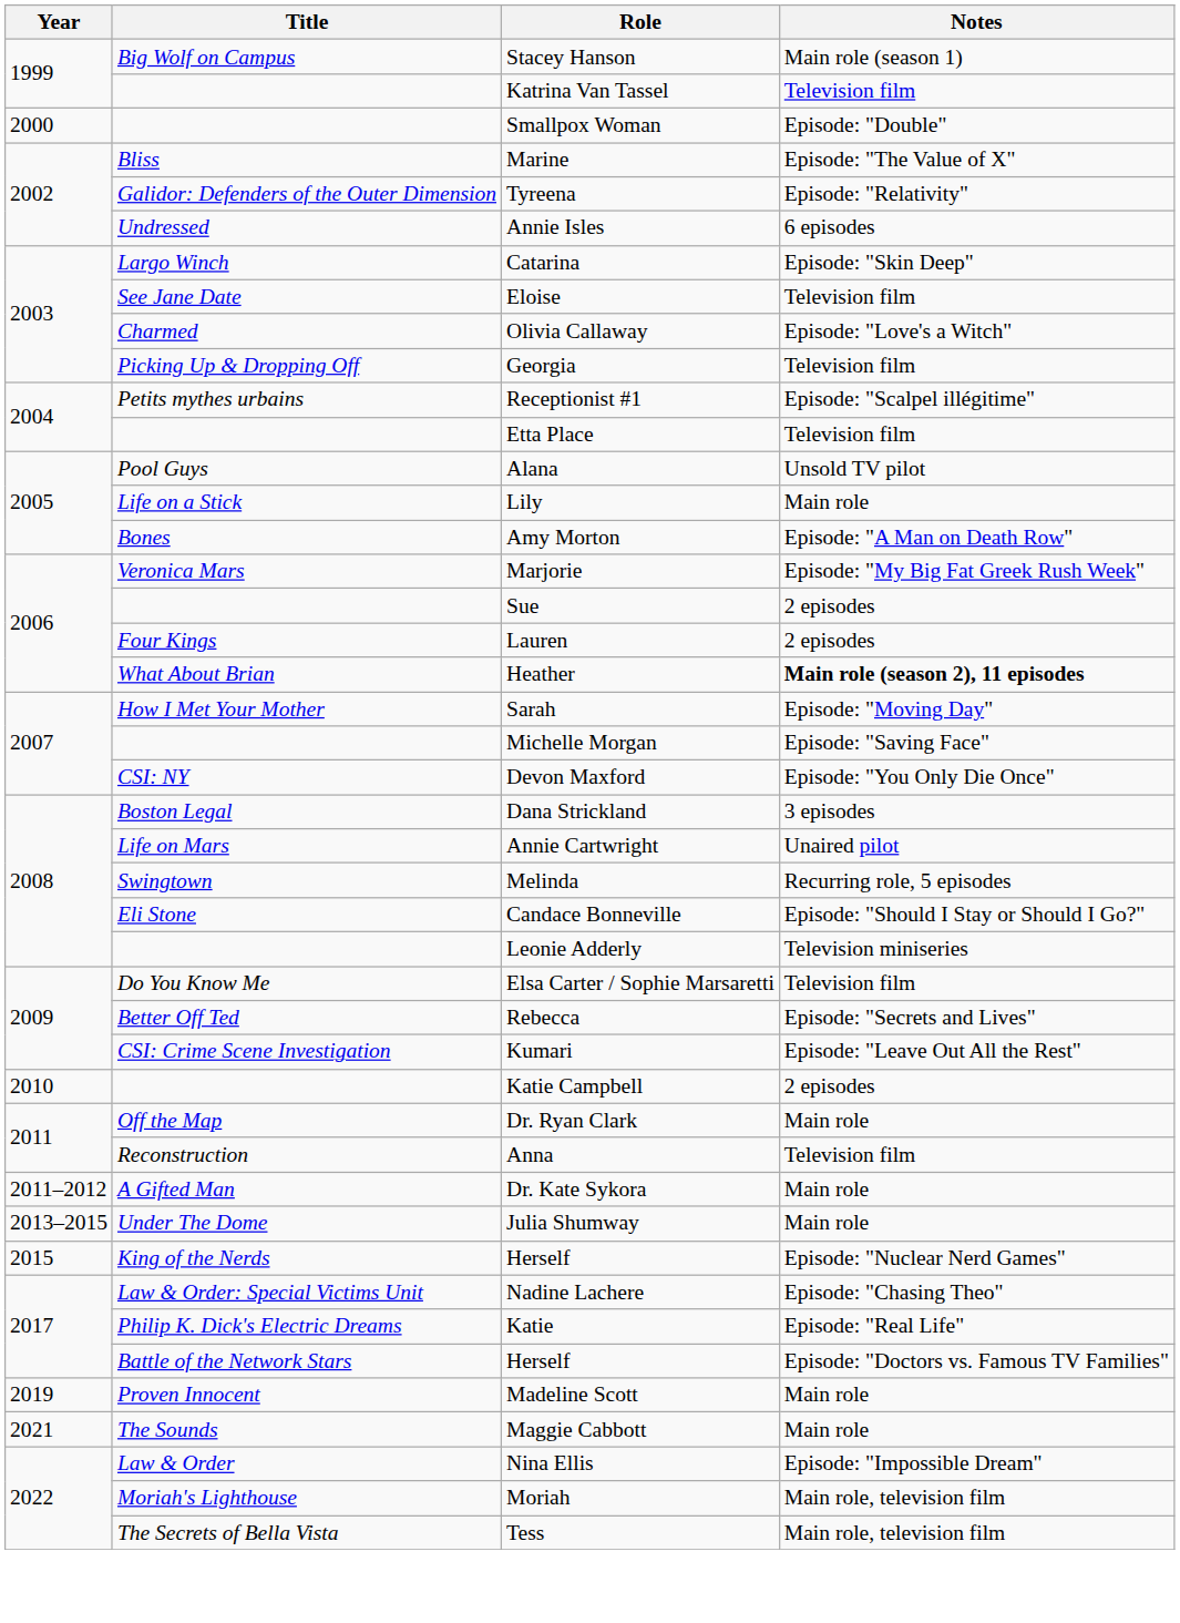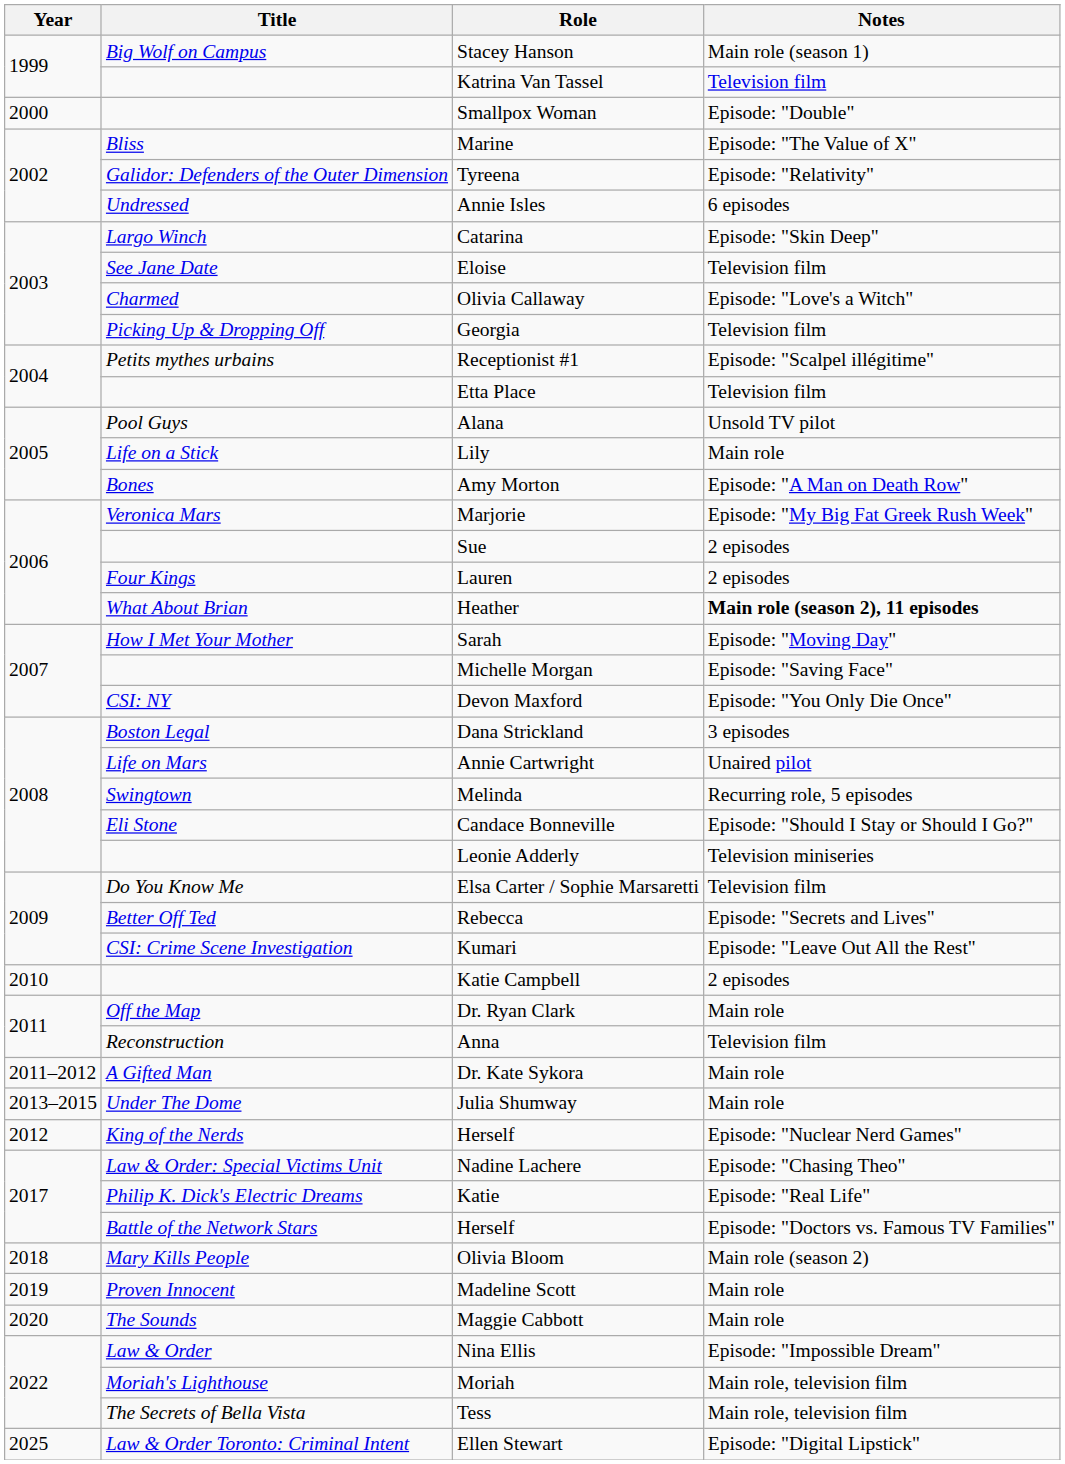 <table class="wikitable sortable">
 <tr>
 <th>Year</th>
 <th>Title</th>
 <th>Role</th>
 <th class="unsortable">Notes</th>
 </tr>
 <tr>
 <td rowspan="2">1999</td>
 <td><em><a href='#'>Big Wolf on Campus</a></em></td>
 <td>Stacey Hanson</td>
 <td>Main role (season 1)</td>
 </tr>
 <tr>
 <td><em></em></td>
 <td>Katrina Van Tassel</td>
 <td><a href='#'>Television film</a></td>
 </tr>
 <tr>
 <td>2000</td>
 <td><em></em></td>
 <td>Smallpox Woman</td>
 <td>Episode: "Double"</td>
 </tr>
 <tr>
 <td rowspan="3">2002</td>
 <td><em><a href='#'>Bliss</a></em></td>
 <td>Marine</td>
 <td>Episode: "The Value of X"</td>
 </tr>
 <tr>
 <td><em><a href='#'>Galidor: Defenders of the Outer Dimension</a></em></td>
 <td>Tyreena</td>
 <td>Episode: "Relativity"</td>
 </tr>
 <tr>
 <td><em><a href='#'>Undressed</a></em></td>
 <td>Annie Isles</td>
 <td>6 episodes</td>
 </tr>
 <tr>
 <td rowspan="4">2003</td>
 <td><em><a href='#'>Largo Winch</a></em></td>
 <td>Catarina</td>
 <td>Episode: "Skin Deep"</td>
 </tr>
 <tr>
 <td><em><a href='#'>See Jane Date</a></em></td>
 <td>Eloise</td>
 <td>Television film</td>
 </tr>
 <tr>
 <td><em><a href='#'>Charmed</a></em></td>
 <td>Olivia Callaway</td>
 <td>Episode: "Love's a Witch"</td>
 </tr>
 <tr>
 <td><em><a href='#'>Picking Up & Dropping Off</a></em></td>
 <td>Georgia</td>
 <td>Television film</td>
 </tr>
 <tr>
 <td rowspan="2">2004</td>
 <td><em>Petits mythes urbains</em></td>
 <td>Receptionist #1</td>
 <td>Episode: "Scalpel illégitime"</td>
 </tr>
 <tr>
 <td><em></em></td>
 <td>Etta Place</td>
 <td>Television film</td>
 </tr>
 <tr>
 <td rowspan="3">2005</td>
 <td><em>Pool Guys</em></td>
 <td>Alana</td>
 <td>Unsold TV pilot</td>
 </tr>
 <tr>
 <td><em><a href='#'>Life on a Stick</a></em></td>
 <td>Lily</td>
 <td>Main role</td>
 </tr>
 <tr>
 <td><em><a href='#'>Bones</a></em></td>
 <td>Amy Morton</td>
 <td>Episode: "<a href='#'>A Man on Death Row</a>"</td>
 </tr>
 <tr>
 <td rowspan="4">2006</td>
 <td><em><a href='#'>Veronica Mars</a></em></td>
 <td>Marjorie</td>
 <td>Episode: "<a href='#'>My Big Fat Greek Rush Week</a>"</td>
 </tr>
 <tr>
 <td><em></em></td>
 <td>Sue</td>
 <td>2 episodes</td>
 </tr>
 <tr>
 <td><em><a href='#'>Four Kings</a></em></td>
 <td>Lauren</td>
 <td>2 episodes</td>
 </tr>
 <tr>
 <td><em><a href='#'>What About Brian</a></em></td>
 <td>Heather</td>
 <td><strong>Main role (season 2), 11 episodes</strong></td>
 </tr>
 <tr>
 <td rowspan="3">2007</td>
 <td><em><a href='#'>How I Met Your Mother</a></em></td>
 <td>Sarah</td>
 <td>Episode: "<a href='#'>Moving Day</a>"</td>
 </tr>
 <tr>
 <td><em></em></td>
 <td>Michelle Morgan</td>
 <td>Episode: "Saving Face"</td>
 </tr>
 <tr>
 <td><em><a href='#'>CSI: NY</a></em></td>
 <td>Devon Maxford</td>
 <td>Episode: "You Only Die Once"</td>
 </tr>
 <tr>
 <td rowspan="5">2008</td>
 <td><em><a href='#'>Boston Legal</a></em></td>
 <td>Dana Strickland</td>
 <td>3 episodes</td>
 </tr>
 <tr>
 <td><em><a href='#'>Life on Mars</a></em></td>
 <td>Annie Cartwright</td>
 <td>Unaired <a href='#'>pilot</a></td>
 </tr>
 <tr>
 <td><em><a href='#'>Swingtown</a></em></td>
 <td>Melinda</td>
 <td>Recurring role, 5 episodes</td>
 </tr>
 <tr>
 <td><em><a href='#'>Eli Stone</a></em></td>
 <td>Candace Bonneville</td>
 <td>Episode: "Should I Stay or Should I Go?"</td>
 </tr>
 <tr>
 <td><em></em></td>
 <td>Leonie Adderly</td>
 <td>Television miniseries</td>
 </tr>
 <tr>
 <td rowspan="3">2009</td>
 <td><em>Do You Know Me</em></td>
 <td>Elsa Carter / Sophie Marsaretti</td>
 <td>Television film</td>
 </tr>
 <tr>
 <td><em><a href='#'>Better Off Ted</a></em></td>
 <td>Rebecca</td>
 <td>Episode: "Secrets and Lives"</td>
 </tr>
 <tr>
 <td><em><a href='#'>CSI: Crime Scene Investigation</a></em></td>
 <td>Kumari</td>
 <td>Episode: "Leave Out All the Rest"</td>
 </tr>
 <tr>
 <td>2010</td>
 <td><em></em></td>
 <td>Katie Campbell</td>
 <td>2 episodes</td>
 </tr>
 <tr>
 <td rowspan="2">2011</td>
 <td><em><a href='#'>Off the Map</a></em></td>
 <td>Dr. Ryan Clark</td>
 <td>Main role</td>
 </tr>
 <tr>
 <td><em>Reconstruction</em></td>
 <td>Anna</td>
 <td>Television film</td>
 </tr>
 <tr>
 <td>2011–2012</td>
 <td data-sort-value="Gifted Man, A"><em><a href='#'>A Gifted Man</a></em></td>
 <td>Dr. Kate Sykora</td>
 <td>Main role</td>
 </tr>
 <tr>
 <td>2013–2015</td>
 <td><em><a href='#'>Under The Dome</a></em></td>
 <td>Julia Shumway</td>
 <td>Main role</td>
 </tr>
 <tr>
-<td>2015</td>
+<td>2012</td>
 <td><em><a href='#'>King of the Nerds</a></em></td>
 <td>Herself</td>
 <td>Episode: "Nuclear Nerd Games"</td>
 </tr>
 <tr>
 <td rowspan="3">2017</td>
 <td><em><a href='#'>Law & Order: Special Victims Unit</a></em></td>
 <td>Nadine Lachere</td>
 <td>Episode: "Chasing Theo"</td>
 </tr>
 <tr>
 <td><em><a href='#'>Philip K. Dick's Electric Dreams</a></em></td>
 <td>Katie</td>
 <td>Episode: "Real Life"</td>
 </tr>
 <tr>
 <td><em><a href='#'>Battle of the Network Stars</a></em></td>
 <td>Herself</td>
 <td>Episode: "Doctors vs. Famous TV Families"</td>
 </tr>
 <tr>
+<td>2018</td>
+<td><em><a href='#'>Mary Kills People</a></em></td>
+<td>Olivia Bloom</td>
+<td>Main role (season 2)</td>
+</tr>
+<tr>
 <td>2019</td>
 <td><em><a href='#'>Proven Innocent</a></em></td>
 <td>Madeline Scott</td>
 <td>Main role</td>
 </tr>
 <tr>
-<td>2021</td>
+<td>2020</td>
 <td data-sort-value="Sounds, The"><em><a href='#'>The Sounds</a></em></td>
 <td>Maggie Cabbott</td>
 <td>Main role</td>
 </tr>
 <tr>
 <td rowspan="3">2022</td>
 <td><em><a href='#'>Law & Order</a></em></td>
 <td>Nina Ellis</td>
 <td>Episode: "Impossible Dream"</td>
 </tr>
 <tr>
 <td><em><a href='#'>Moriah's Lighthouse</a></em></td>
 <td>Moriah</td>
 <td>Main role, television film</td>
 </tr>
 <tr>
 <td><em>The Secrets of Bella Vista</em></td>
 <td>Tess</td>
 <td>Main role, television film</td>
 </tr>
+<tr>
+<td>2025</td>
+<td><em><a href='#'>Law & Order Toronto: Criminal Intent</a></em></td>
+<td>Ellen Stewart</td>
+<td>Episode: "Digital Lipstick"</td>
+</tr>
 </table>
